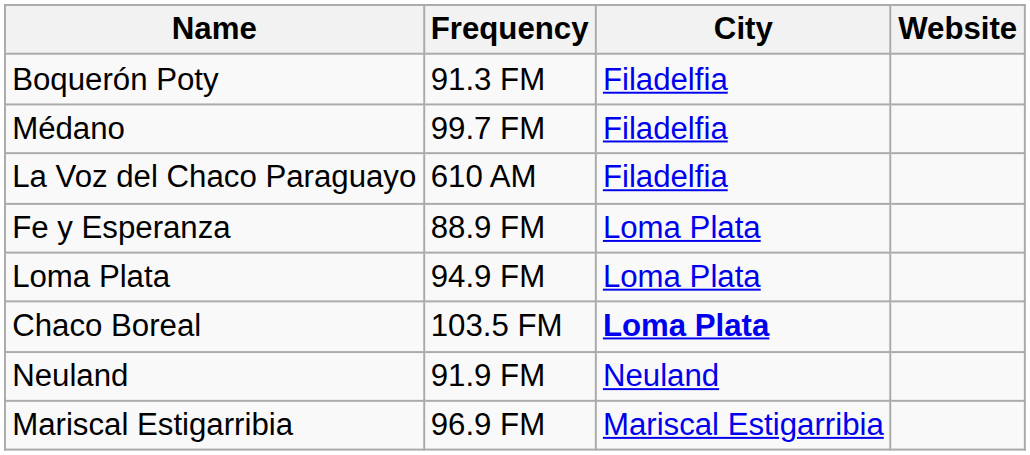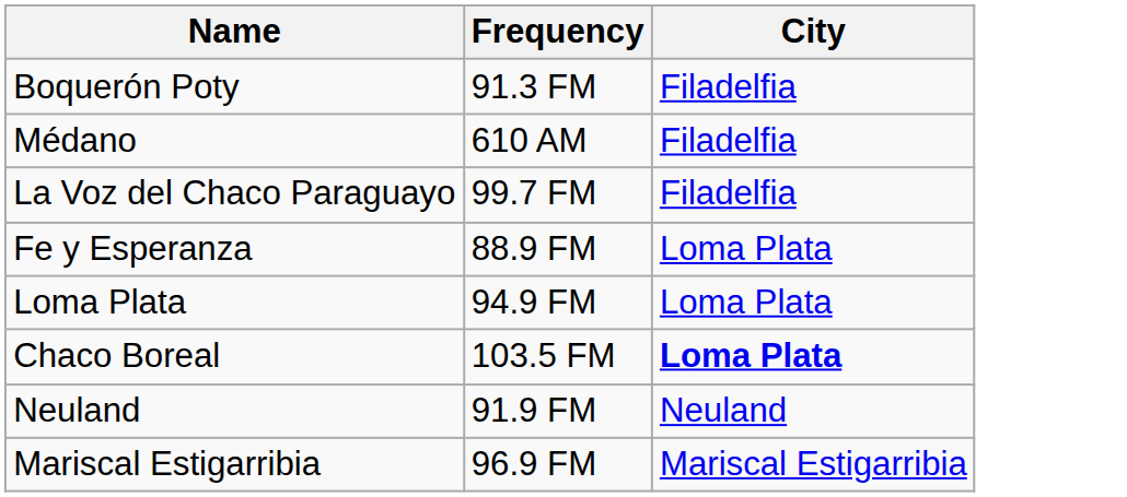 <table class="wikitable sortable">
 <tr>
 <th>Name</th>
 <th>Frequency</th>
 <th>City</th>
-<th>Website</th>
 </tr>
 <tr>
 <td>Boquerón Poty</td>
 <td>91.3 FM</td>
 <td><a href='#'>Filadelfia</a></td>
-<td></td>
 </tr>
 <tr>
 <td>Médano</td>
-<td>99.7 FM</td>
+<td>610 AM</td>
 <td><a href='#'>Filadelfia</a></td>
-<td></td>
 </tr>
 <tr>
 <td>La Voz del Chaco Paraguayo</td>
-<td>610 AM</td>
+<td>99.7 FM</td>
 <td><a href='#'>Filadelfia</a></td>
-<td></td>
 </tr>
 <tr>
 <td>Fe y Esperanza</td>
 <td>88.9 FM</td>
 <td><a href='#'>Loma Plata</a></td>
-<td></td>
 </tr>
 <tr>
 <td>Loma Plata</td>
 <td>94.9 FM</td>
 <td><a href='#'>Loma Plata</a></td>
-<td></td>
 </tr>
 <tr>
 <td>Chaco Boreal</td>
 <td>103.5 FM</td>
 <td><strong><a href='#'>Loma Plata</a></strong></td>
-<td></td>
 </tr>
 <tr>
 <td>Neuland</td>
 <td>91.9 FM</td>
 <td><a href='#'>Neuland</a></td>
-<td></td>
 </tr>
 <tr>
 <td>Mariscal Estigarribia</td>
 <td>96.9 FM</td>
 <td><a href='#'>Mariscal Estigarribia</a></td>
-<td></td>
 </tr>
 </table>
